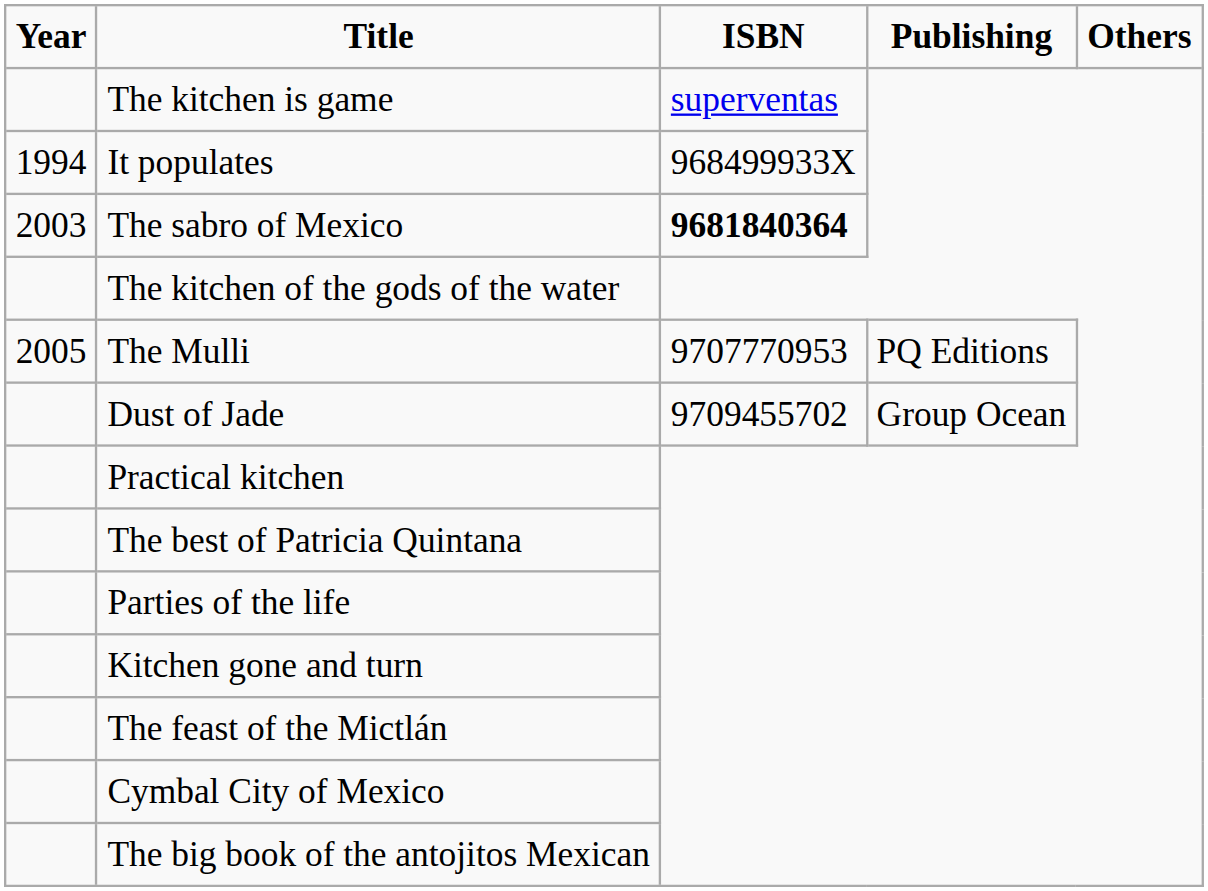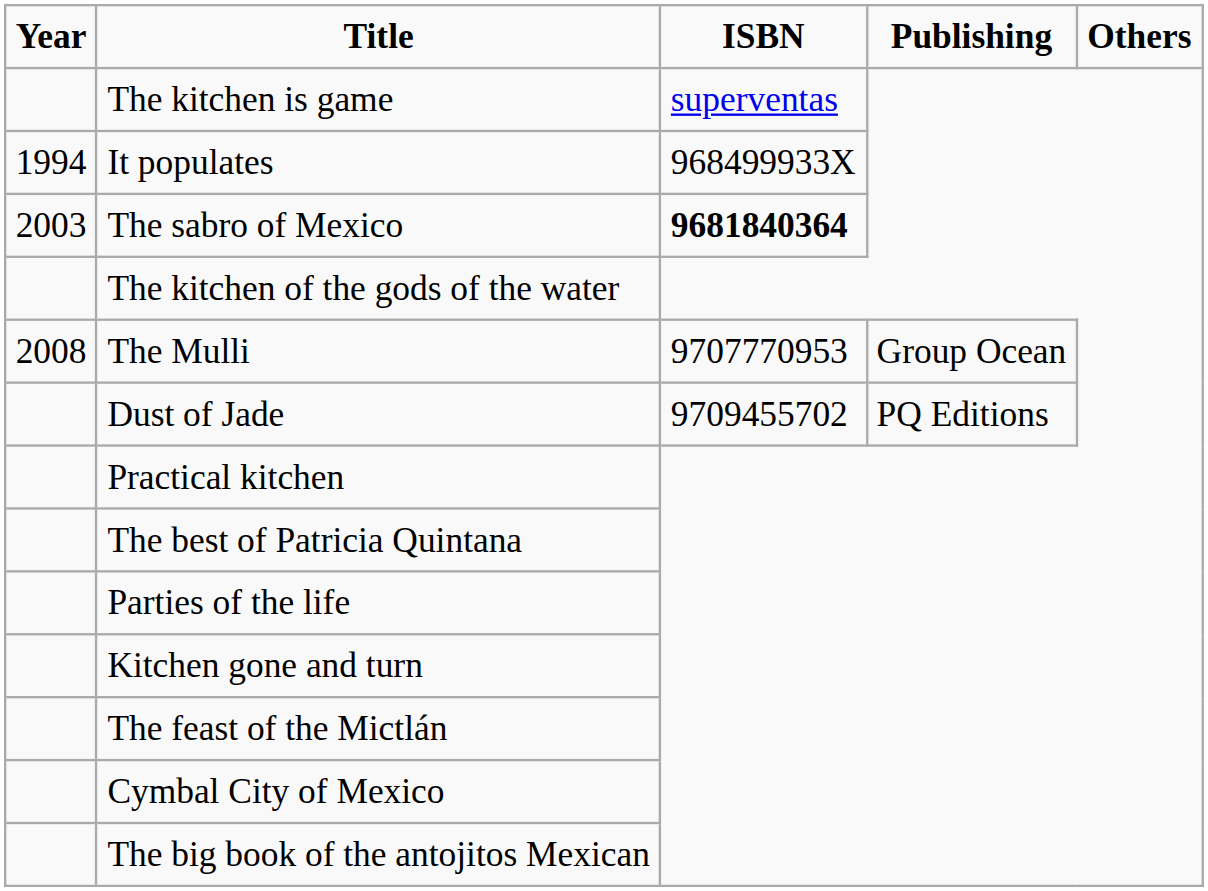 <table style="margin: 1em 1em 10px 0px; background: rgb(249, 249, 249) none repeat scroll 0% 0%; border: 1px solid rgb(170, 170, 170); border-collapse: collapse; font-size: 95%;" border="1" cellpadding="4" cellspacing="0">
 <tr>
 <th>Year</th>
 <th>Title</th>
 <th>ISBN</th>
 <th>Publishing</th>
 <th>Others</th>
 </tr>
 <tr>
 <td></td>
 <td>The kitchen is game</td>
 <td><a href='#'>superventas</a></td>
 </tr>
 <tr>
 <td>1994</td>
 <td>It populates</td>
 <td>968499933X</td>
 </tr>
 <tr>
 <td>2003</td>
 <td>The sabro of Mexico</td>
 <td><strong>9681840364</strong></td>
 </tr>
 <tr>
 <td></td>
 <td>The kitchen of the gods of the water</td>
 </tr>
 <tr>
-<td>2005</td>
+<td>2008</td>
 <td>The Mulli</td>
 <td>9707770953</td>
-<td>PQ Editions</td>
+<td>Group Ocean</td>
 </tr>
 <tr>
 <td></td>
 <td>Dust of Jade</td>
 <td>9709455702</td>
-<td>Group Ocean</td>
+<td>PQ Editions</td>
 </tr>
 <tr>
 <td></td>
 <td>Practical kitchen</td>
 </tr>
 <tr>
 <td></td>
 <td>The best of Patricia Quintana</td>
 </tr>
 <tr>
 <td></td>
 <td>Parties of the life</td>
 </tr>
 <tr>
 <td></td>
 <td>Kitchen gone and turn</td>
 </tr>
 <tr>
 <td></td>
 <td>The feast of the Mictlán</td>
 </tr>
 <tr>
 <td></td>
 <td>Cymbal City of Mexico</td>
 </tr>
 <tr>
 <td></td>
 <td>The big book of the antojitos Mexican</td>
 </tr>
 </table>
